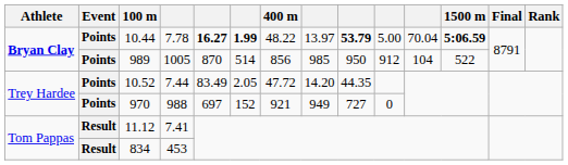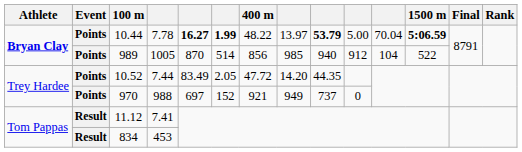 <table class=wikitable style=font-size:90%;text-align:center>
 <tr>
 <th>Athlete</th>
 <th>Event</th>
 <th>100 m</th>
 <th></th>
 <th></th>
 <th></th>
 <th>400 m</th>
 <th></th>
 <th></th>
 <th></th>
 <th></th>
 <th>1500 m</th>
 <th>Final</th>
 <th>Rank</th>
 </tr>
 <tr>
 <td rowspan=2 align=left><strong><a href='#'>Bryan Clay</a></strong></td>
 <th style=font-size:95%>Points</th>
 <td>10.44</td>
 <td>7.78</td>
 <td><strong>16.27</strong></td>
 <td><strong>1.99</strong></td>
 <td>48.22</td>
 <td>13.97</td>
 <td><strong>53.79</strong></td>
 <td>5.00</td>
 <td>70.04</td>
 <td><strong>5:06.59</strong></td>
 <td rowspan=2>8791</td>
 <td rowspan=2></td>
 </tr>
 <tr>
 <th style=font-size:95%>Points</th>
 <td>989</td>
 <td>1005</td>
 <td>870</td>
 <td>514</td>
 <td>856</td>
 <td>985</td>
-<td>950</td>
+<td>940</td>
 <td>912</td>
 <td>104</td>
 <td>522</td>
 </tr>
 <tr>
 <td rowspan=2 align=left><a href='#'>Trey Hardee</a></td>
 <th style=font-size:95%>Points</th>
 <td>10.52</td>
 <td>7.44</td>
 <td>83.49</td>
 <td>2.05</td>
 <td>47.72</td>
 <td>14.20</td>
 <td>44.35</td>
 <td></td>
 <td colspan=2 rowspan=2></td>
 <td rowspan=2 colspan=2></td>
 </tr>
 <tr>
 <th style=font-size:95%>Points</th>
 <td>970</td>
 <td>988</td>
 <td>697</td>
 <td>152</td>
 <td>921</td>
 <td>949</td>
-<td>727</td>
+<td>737</td>
 <td>0</td>
 </tr>
 <tr>
 <td rowspan=2 align=left><a href='#'>Tom Pappas</a></td>
 <th style=font-size:95%>Result</th>
 <td>11.12</td>
 <td>7.41</td>
 <td colspan=8 rowspan=2></td>
 <td rowspan=2 colspan=2></td>
 </tr>
 <tr>
 <th style=font-size:95%>Result</th>
 <td>834</td>
 <td>453</td>
 </tr>
 </table>
